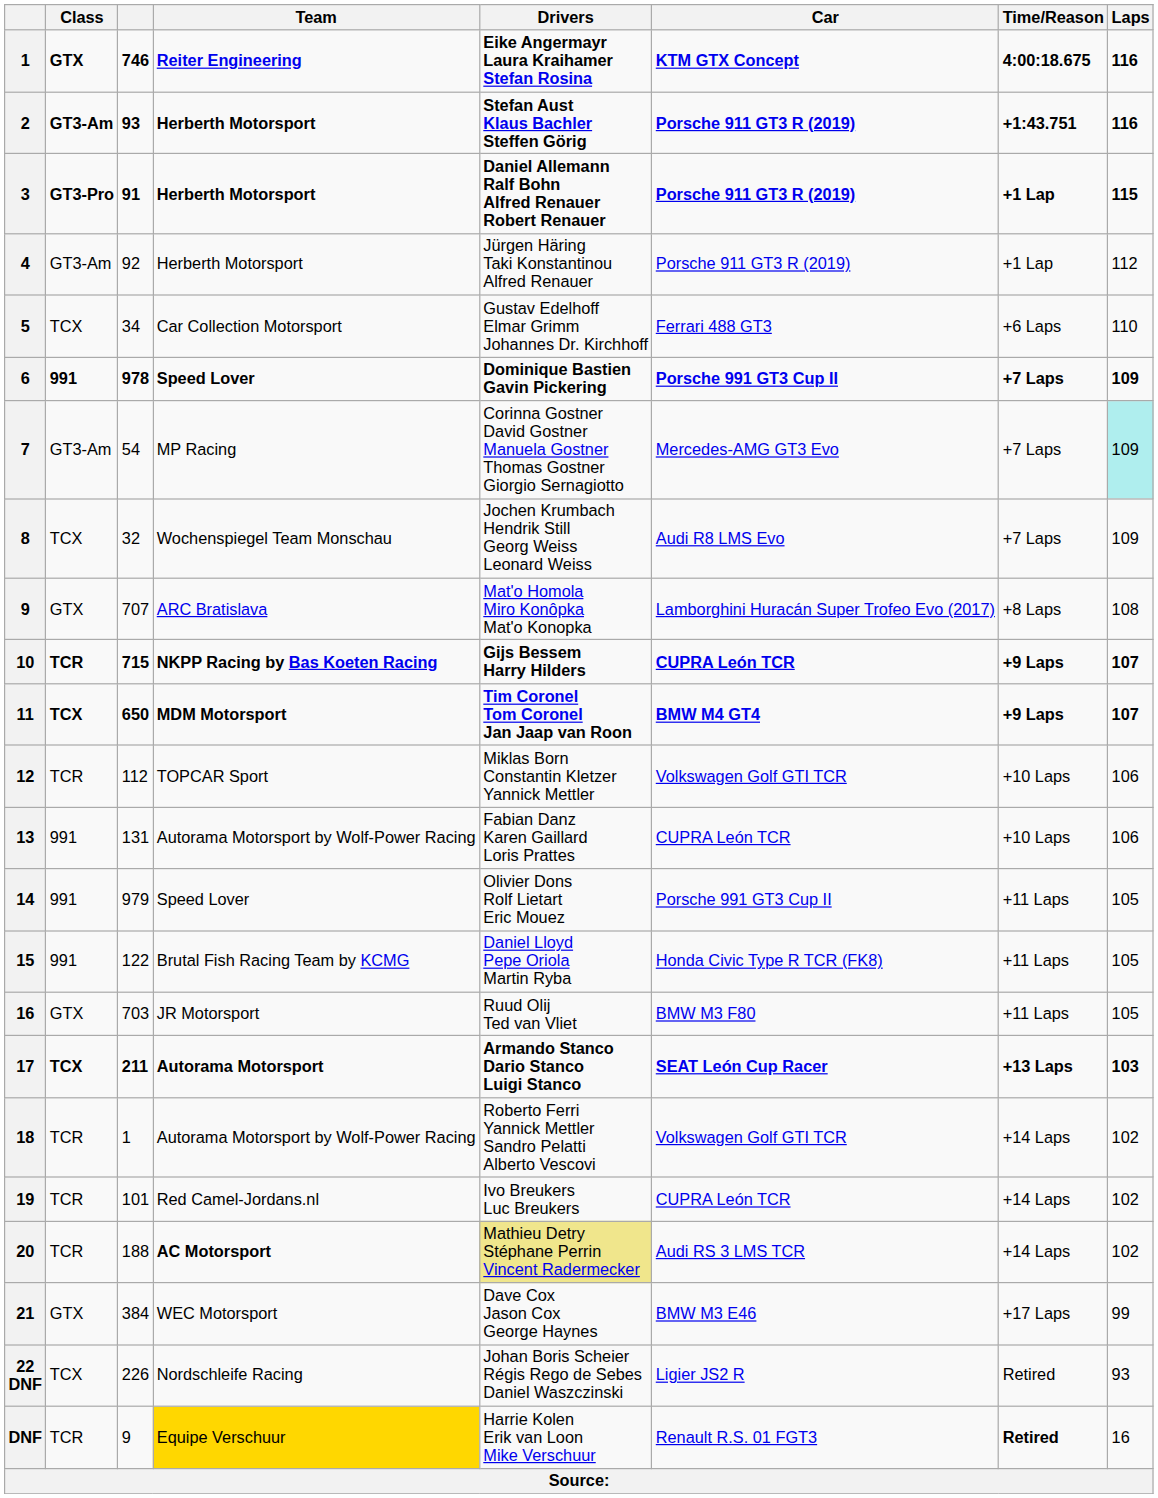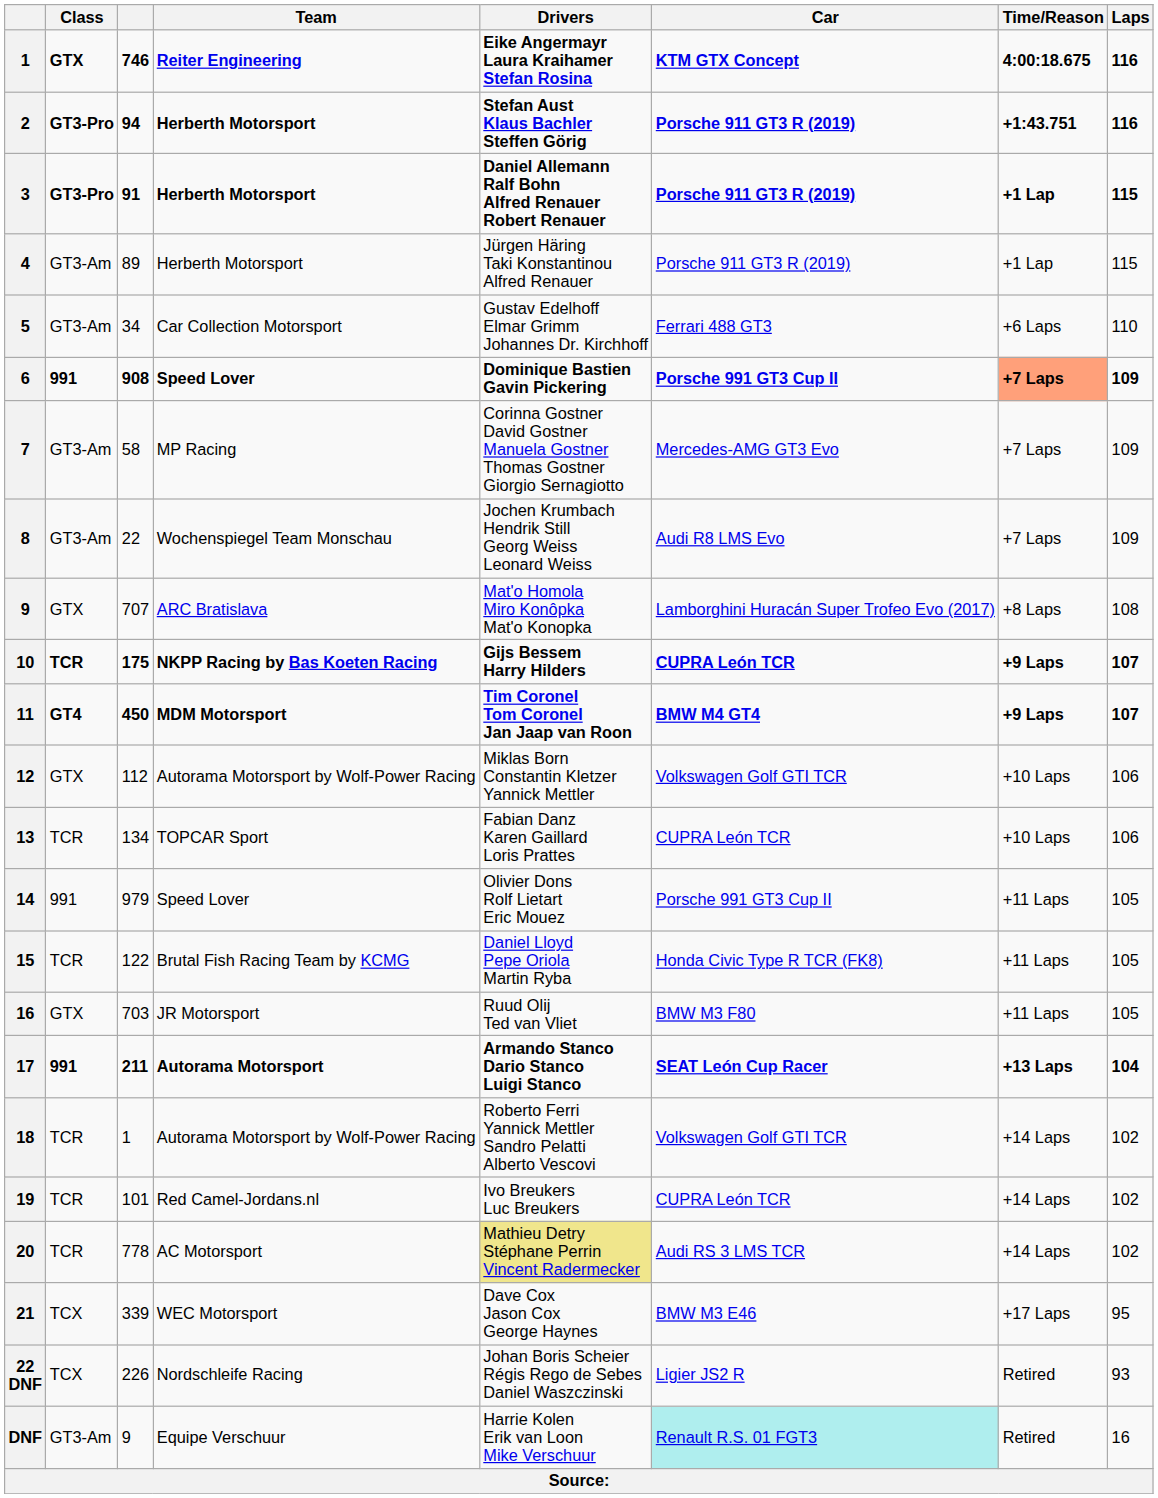 <table class="wikitable" style="font-size: 85%;">
 <tr>
 <th></th>
 <th>Class</th>
 <th></th>
 <th>Team</th>
 <th>Drivers</th>
 <th>Car</th>
 <th>Time/Reason</th>
 <th>Laps</th>
 </tr>
 <tr>
 <th>1</th>
 <td><strong>GTX</strong></td>
 <td><strong>746</strong></td>
 <td><strong> <a href='#'>Reiter Engineering</a></strong></td>
 <td><strong> Eike Angermayr<br> Laura Kraihamer<br> <a href='#'>Stefan Rosina</a></strong></td>
 <td><strong><a href='#'>KTM GTX Concept</a></strong></td>
 <td><strong>4:00:18.675</strong></td>
 <td><strong>116</strong></td>
 </tr>
 <tr>
 <th>2</th>
-<td><strong>GT3-Am</strong></td>
-<td><strong>93</strong></td>
+<td><strong>GT3-Pro</strong></td>
+<td><strong>94</strong></td>
 <td><strong> Herberth Motorsport</strong></td>
 <td><strong> Stefan Aust<br> <a href='#'>Klaus Bachler</a><br> Steffen Görig</strong></td>
 <td><strong><a href='#'>Porsche 911 GT3 R (2019)</a></strong></td>
 <td><strong>+1:43.751</strong></td>
 <td><strong>116</strong></td>
 </tr>
 <tr>
 <th>3</th>
 <td><strong>GT3-Pro</strong></td>
 <td><strong>91</strong></td>
 <td><strong> Herberth Motorsport</strong></td>
 <td><strong> Daniel Allemann<br> Ralf Bohn<br> Alfred Renauer<br> Robert Renauer</strong></td>
 <td><strong><a href='#'>Porsche 911 GT3 R (2019)</a></strong></td>
 <td><strong>+1 Lap</strong></td>
 <td><strong>115</strong></td>
 </tr>
 <tr>
 <th>4</th>
 <td>GT3-Am</td>
-<td>92</td>
+<td>89</td>
 <td> Herberth Motorsport</td>
 <td> Jürgen Häring<br> Taki Konstantinou<br> Alfred Renauer</td>
 <td><a href='#'>Porsche 911 GT3 R (2019)</a></td>
 <td>+1 Lap</td>
-<td>112</td>
+<td>115</td>
 </tr>
 <tr>
 <th>5</th>
-<td>TCX</td>
+<td>GT3-Am</td>
 <td>34</td>
 <td> Car Collection Motorsport</td>
 <td> Gustav Edelhoff<br> Elmar Grimm<br> Johannes Dr. Kirchhoff</td>
 <td><a href='#'>Ferrari 488 GT3</a></td>
 <td>+6 Laps</td>
 <td>110</td>
 </tr>
 <tr>
 <th>6</th>
 <td><strong>991</strong></td>
-<td><strong>978</strong></td>
+<td><strong>908</strong></td>
 <td><strong> Speed Lover</strong></td>
 <td><strong> Dominique Bastien<br> Gavin Pickering</strong></td>
 <td><strong><a href='#'>Porsche 991 GT3 Cup II</a></strong></td>
-<td><strong>+7 Laps</strong></td>
+<td style="background: lightsalmon;"><strong>+7 Laps</strong></td>
 <td><strong>109</strong></td>
 </tr>
 <tr>
 <th>7</th>
 <td>GT3-Am</td>
-<td>54</td>
+<td>58</td>
 <td> MP Racing</td>
 <td> Corinna Gostner<br> David Gostner<br> <a href='#'>Manuela Gostner</a><br> Thomas Gostner<br> Giorgio Sernagiotto</td>
 <td><a href='#'>Mercedes-AMG GT3 Evo</a></td>
 <td>+7 Laps</td>
-<td style="background: paleturquoise;">109</td>
+<td>109</td>
 </tr>
 <tr>
 <th>8</th>
-<td>TCX</td>
-<td>32</td>
+<td>GT3-Am</td>
+<td>22</td>
 <td> Wochenspiegel Team Monschau</td>
 <td> Jochen Krumbach<br> Hendrik Still<br> Georg Weiss<br> Leonard Weiss</td>
 <td><a href='#'>Audi R8 LMS Evo</a></td>
 <td>+7 Laps</td>
 <td>109</td>
 </tr>
 <tr>
 <th>9</th>
 <td>GTX</td>
 <td>707</td>
 <td> <a href='#'>ARC Bratislava</a></td>
 <td> <a href='#'>Mat'o Homola</a><br> <a href='#'>Miro Konôpka</a><br> Mat'o Konopka</td>
 <td><a href='#'>Lamborghini Huracán Super Trofeo Evo (2017)</a></td>
 <td>+8 Laps</td>
 <td>108</td>
 </tr>
 <tr>
 <th>10</th>
 <td><strong>TCR</strong></td>
-<td><strong>715</strong></td>
+<td><strong>175</strong></td>
 <td><strong> NKPP Racing by <a href='#'>Bas Koeten Racing</a></strong></td>
 <td><strong> Gijs Bessem<br> Harry Hilders</strong></td>
 <td><strong><a href='#'>CUPRA León TCR</a></strong></td>
 <td><strong>+9 Laps</strong></td>
 <td><strong>107</strong></td>
 </tr>
 <tr>
 <th>11</th>
-<td><strong>TCX</strong></td>
-<td><strong>650</strong></td>
+<td><strong>GT4</strong></td>
+<td><strong>450</strong></td>
 <td><strong> MDM Motorsport</strong></td>
 <td><strong> <a href='#'>Tim Coronel</a><br> <a href='#'>Tom Coronel</a><br> Jan Jaap van Roon</strong></td>
 <td><strong><a href='#'>BMW M4 GT4</a></strong></td>
 <td><strong>+9 Laps</strong></td>
 <td><strong>107</strong></td>
 </tr>
 <tr>
 <th>12</th>
-<td>TCR</td>
+<td>GTX</td>
 <td>112</td>
-<td> TOPCAR Sport</td>
+<td> Autorama Motorsport by Wolf-Power Racing</td>
 <td> Miklas Born<br> Constantin Kletzer<br> Yannick Mettler</td>
 <td><a href='#'>Volkswagen Golf GTI TCR</a></td>
 <td>+10 Laps</td>
 <td>106</td>
 </tr>
 <tr>
 <th>13</th>
-<td>991</td>
-<td>131</td>
-<td> Autorama Motorsport by Wolf-Power Racing</td>
+<td>TCR</td>
+<td>134</td>
+<td> TOPCAR Sport</td>
 <td> Fabian Danz<br> Karen Gaillard<br> Loris Prattes</td>
 <td><a href='#'>CUPRA León TCR</a></td>
 <td>+10 Laps</td>
 <td>106</td>
 </tr>
 <tr>
 <th>14</th>
 <td>991</td>
 <td>979</td>
 <td> Speed Lover</td>
 <td> Olivier Dons<br> Rolf Lietart<br> Eric Mouez</td>
 <td><a href='#'>Porsche 991 GT3 Cup II</a></td>
 <td>+11 Laps</td>
 <td>105</td>
 </tr>
 <tr>
 <th>15</th>
-<td>991</td>
+<td>TCR</td>
 <td>122</td>
 <td> Brutal Fish Racing Team by <a href='#'>KCMG</a></td>
 <td> <a href='#'>Daniel Lloyd</a><br> <a href='#'>Pepe Oriola</a><br> Martin Ryba</td>
 <td><a href='#'>Honda Civic Type R TCR (FK8)</a></td>
 <td>+11 Laps</td>
 <td>105</td>
 </tr>
 <tr>
 <th>16</th>
 <td>GTX</td>
 <td>703</td>
 <td> JR Motorsport</td>
 <td> Ruud Olij<br> Ted van Vliet</td>
 <td><a href='#'>BMW M3 F80</a></td>
 <td>+11 Laps</td>
 <td>105</td>
 </tr>
 <tr>
 <th>17</th>
-<td><strong>TCX</strong></td>
+<td><strong>991</strong></td>
 <td><strong>211</strong></td>
 <td><strong> Autorama Motorsport</strong></td>
 <td><strong> Armando Stanco<br> Dario Stanco<br> Luigi Stanco</strong></td>
 <td><strong><a href='#'>SEAT León Cup Racer</a></strong></td>
 <td><strong>+13 Laps</strong></td>
-<td><strong>103</strong></td>
+<td><strong>104</strong></td>
 </tr>
 <tr>
 <th>18</th>
 <td>TCR</td>
 <td>1</td>
 <td> Autorama Motorsport by Wolf-Power Racing</td>
 <td> Roberto Ferri<br> Yannick Mettler<br> Sandro Pelatti<br> Alberto Vescovi</td>
 <td><a href='#'>Volkswagen Golf GTI TCR</a></td>
 <td>+14 Laps</td>
 <td>102</td>
 </tr>
 <tr>
 <th>19</th>
 <td>TCR</td>
 <td>101</td>
 <td> Red Camel-Jordans.nl</td>
 <td> Ivo Breukers<br> Luc Breukers</td>
 <td><a href='#'>CUPRA León TCR</a></td>
 <td>+14 Laps</td>
 <td>102</td>
 </tr>
 <tr>
 <th>20</th>
 <td>TCR</td>
-<td>188</td>
-<td><strong> AC Motorsport</strong></td>
+<td>778</td>
+<td> AC Motorsport</td>
 <td style="background: khaki;"> Mathieu Detry<br> Stéphane Perrin<br> <a href='#'>Vincent Radermecker</a></td>
 <td><a href='#'>Audi RS 3 LMS TCR</a></td>
 <td>+14 Laps</td>
 <td>102</td>
 </tr>
 <tr>
 <th>21</th>
-<td>GTX</td>
-<td>384</td>
+<td>TCX</td>
+<td>339</td>
 <td> WEC Motorsport</td>
 <td> Dave Cox<br> Jason Cox<br> George Haynes</td>
 <td><a href='#'>BMW M3 E46</a></td>
 <td>+17 Laps</td>
-<td>99</td>
+<td>95</td>
 </tr>
 <tr>
 <th>22<br>DNF</th>
 <td>TCX</td>
 <td>226</td>
 <td> Nordschleife Racing</td>
 <td> Johan Boris Scheier<br> Régis Rego de Sebes<br> Daniel Waszczinski</td>
 <td><a href='#'>Ligier JS2 R</a></td>
 <td>Retired</td>
 <td>93</td>
 </tr>
 <tr>
 <th>DNF</th>
-<td>TCR</td>
+<td>GT3-Am</td>
 <td>9</td>
-<td style="background: gold;"> Equipe Verschuur</td>
+<td> Equipe Verschuur</td>
 <td> Harrie Kolen<br> Erik van Loon<br> <a href='#'>Mike Verschuur</a></td>
-<td><a href='#'>Renault R.S. 01 FGT3</a></td>
-<td><strong>Retired</strong></td>
+<td style="background: paleturquoise;"><a href='#'>Renault R.S. 01 FGT3</a></td>
+<td>Retired</td>
 <td>16</td>
 </tr>
 <tr>
 <th colspan=8>Source:</th>
 </tr>
 </table>
